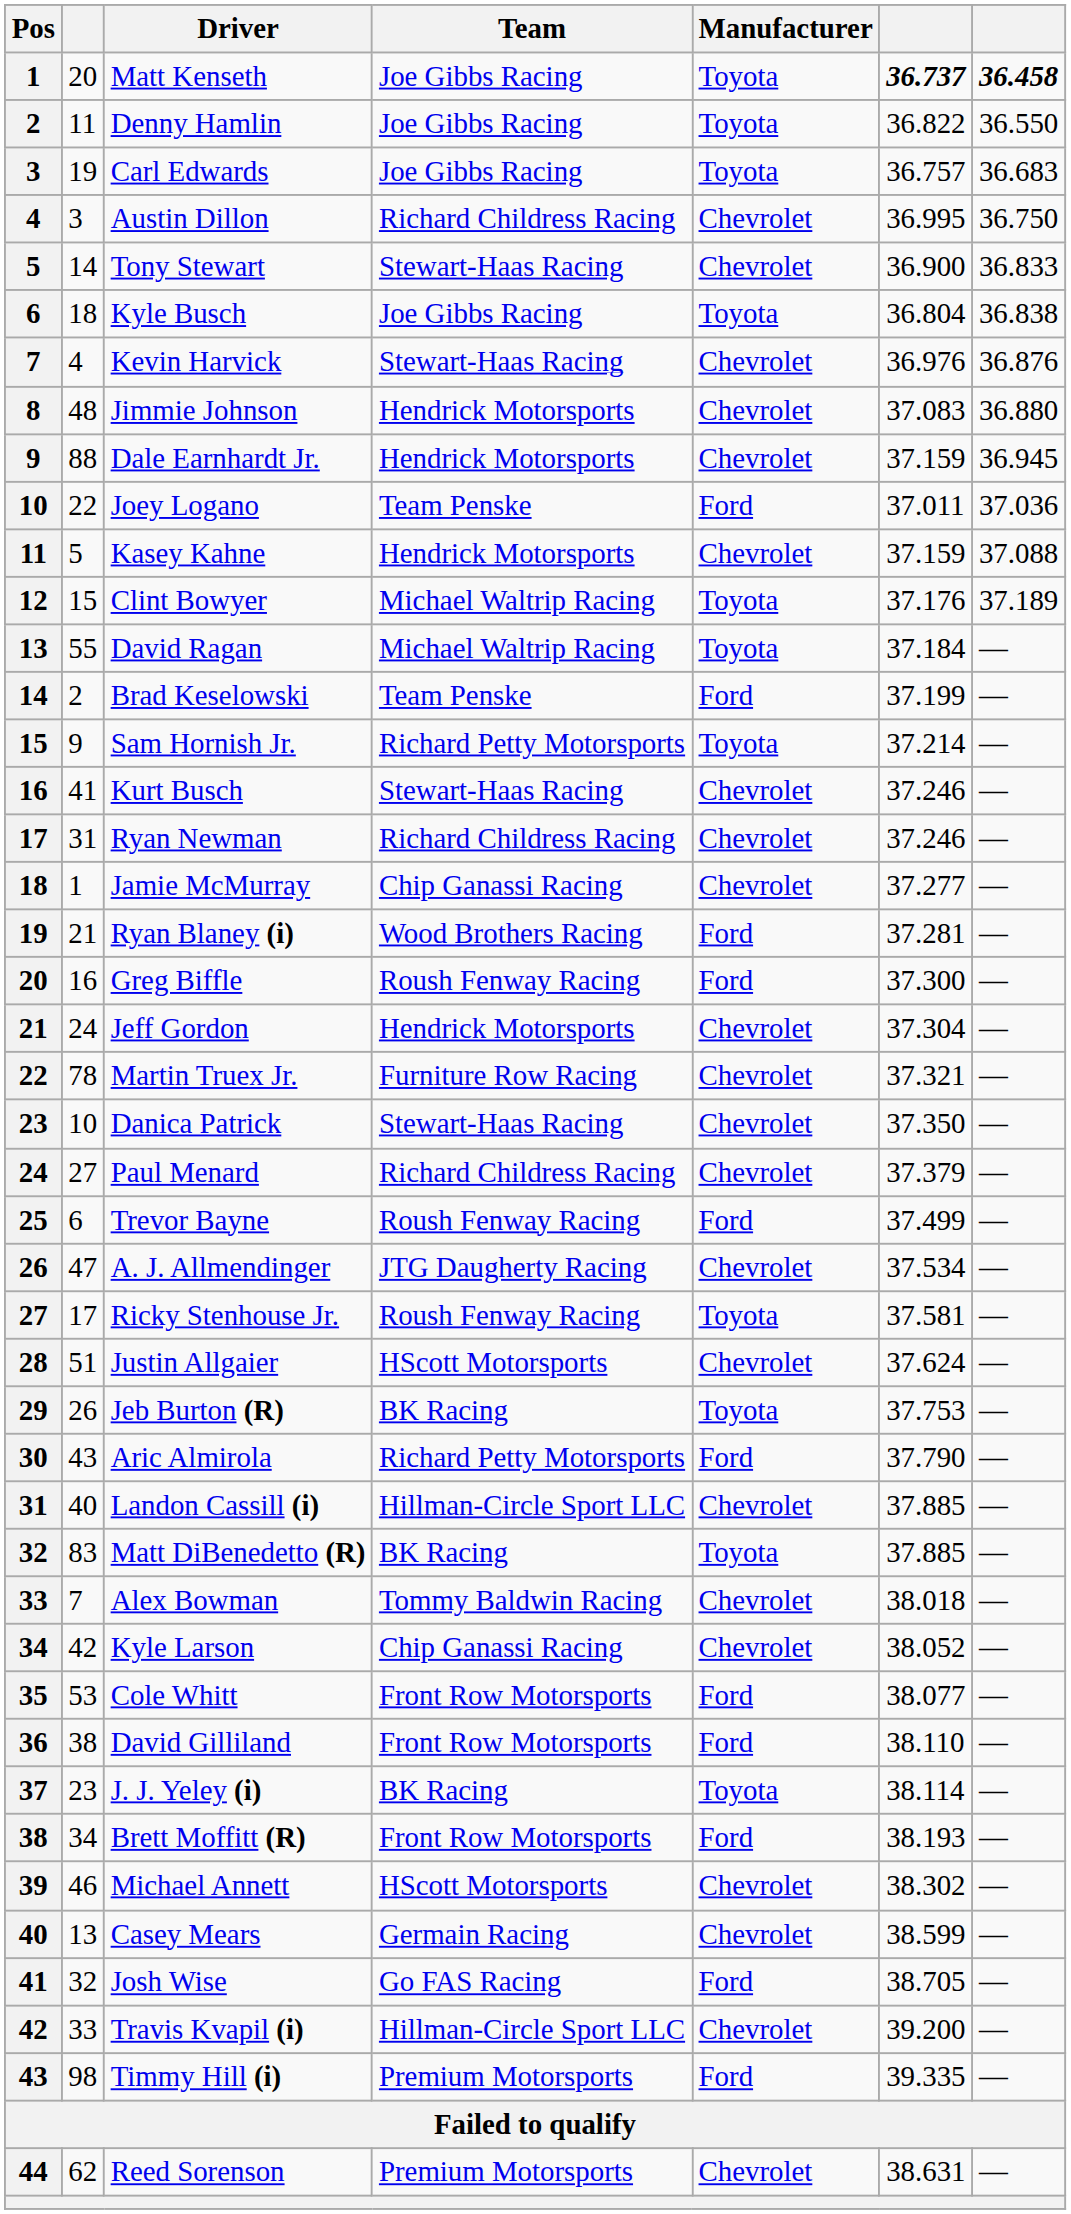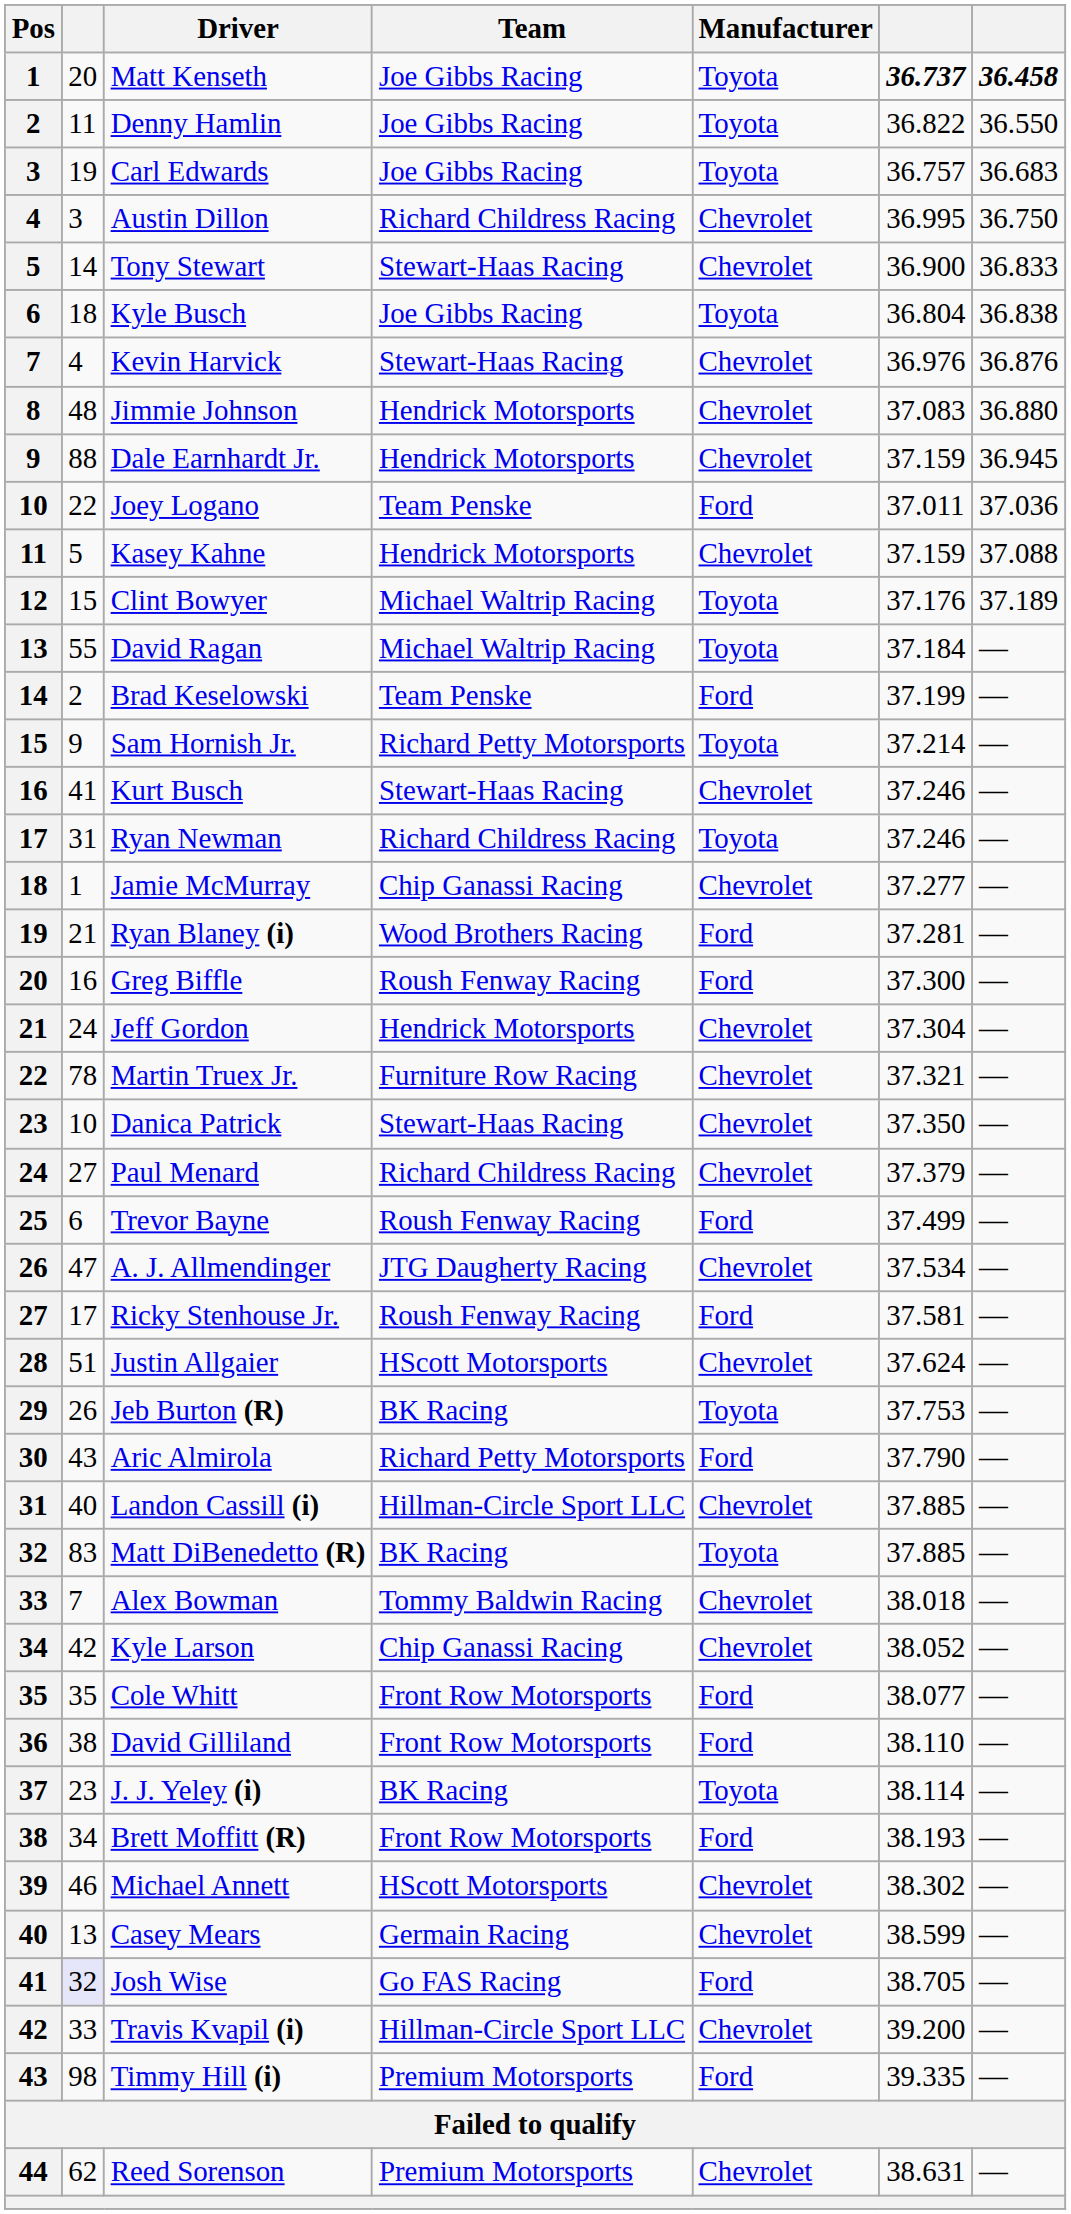 <table class="wikitable" style="font-size:95%">
 <tr>
 <th>Pos</th>
 <th></th>
 <th>Driver</th>
 <th>Team</th>
 <th>Manufacturer</th>
 <th></th>
 <th></th>
 </tr>
 <tr>
 <th>1</th>
 <td>20</td>
 <td><a href='#'>Matt Kenseth</a></td>
 <td><a href='#'>Joe Gibbs Racing</a></td>
 <td><a href='#'>Toyota</a></td>
 <td><strong><em>36.737</em></strong></td>
 <td><strong><em>36.458</em></strong></td>
 </tr>
 <tr>
 <th>2</th>
 <td>11</td>
 <td><a href='#'>Denny Hamlin</a></td>
 <td><a href='#'>Joe Gibbs Racing</a></td>
 <td><a href='#'>Toyota</a></td>
 <td>36.822</td>
 <td>36.550</td>
 </tr>
 <tr>
 <th>3</th>
 <td>19</td>
 <td><a href='#'>Carl Edwards</a></td>
 <td><a href='#'>Joe Gibbs Racing</a></td>
 <td><a href='#'>Toyota</a></td>
 <td>36.757</td>
 <td>36.683</td>
 </tr>
 <tr>
 <th>4</th>
 <td>3</td>
 <td><a href='#'>Austin Dillon</a></td>
 <td><a href='#'>Richard Childress Racing</a></td>
 <td><a href='#'>Chevrolet</a></td>
 <td>36.995</td>
 <td>36.750</td>
 </tr>
 <tr>
 <th>5</th>
 <td>14</td>
 <td><a href='#'>Tony Stewart</a></td>
 <td><a href='#'>Stewart-Haas Racing</a></td>
 <td><a href='#'>Chevrolet</a></td>
 <td>36.900</td>
 <td>36.833</td>
 </tr>
 <tr>
 <th>6</th>
 <td>18</td>
 <td><a href='#'>Kyle Busch</a></td>
 <td><a href='#'>Joe Gibbs Racing</a></td>
 <td><a href='#'>Toyota</a></td>
 <td>36.804</td>
 <td>36.838</td>
 </tr>
 <tr>
 <th>7</th>
 <td>4</td>
 <td><a href='#'>Kevin Harvick</a></td>
 <td><a href='#'>Stewart-Haas Racing</a></td>
 <td><a href='#'>Chevrolet</a></td>
 <td>36.976</td>
 <td>36.876</td>
 </tr>
 <tr>
 <th>8</th>
 <td>48</td>
 <td><a href='#'>Jimmie Johnson</a></td>
 <td><a href='#'>Hendrick Motorsports</a></td>
 <td><a href='#'>Chevrolet</a></td>
 <td>37.083</td>
 <td>36.880</td>
 </tr>
 <tr>
 <th>9</th>
 <td>88</td>
 <td><a href='#'>Dale Earnhardt Jr.</a></td>
 <td><a href='#'>Hendrick Motorsports</a></td>
 <td><a href='#'>Chevrolet</a></td>
 <td>37.159</td>
 <td>36.945</td>
 </tr>
 <tr>
 <th>10</th>
 <td>22</td>
 <td><a href='#'>Joey Logano</a></td>
 <td><a href='#'>Team Penske</a></td>
 <td><a href='#'>Ford</a></td>
 <td>37.011</td>
 <td>37.036</td>
 </tr>
 <tr>
 <th>11</th>
 <td>5</td>
 <td><a href='#'>Kasey Kahne</a></td>
 <td><a href='#'>Hendrick Motorsports</a></td>
 <td><a href='#'>Chevrolet</a></td>
 <td>37.159</td>
 <td>37.088</td>
 </tr>
 <tr>
 <th>12</th>
 <td>15</td>
 <td><a href='#'>Clint Bowyer</a></td>
 <td><a href='#'>Michael Waltrip Racing</a></td>
 <td><a href='#'>Toyota</a></td>
 <td>37.176</td>
 <td>37.189</td>
 </tr>
 <tr>
 <th>13</th>
 <td>55</td>
 <td><a href='#'>David Ragan</a></td>
 <td><a href='#'>Michael Waltrip Racing</a></td>
 <td><a href='#'>Toyota</a></td>
 <td>37.184</td>
 <td>—</td>
 </tr>
 <tr>
 <th>14</th>
 <td>2</td>
 <td><a href='#'>Brad Keselowski</a></td>
 <td><a href='#'>Team Penske</a></td>
 <td><a href='#'>Ford</a></td>
 <td>37.199</td>
 <td>—</td>
 </tr>
 <tr>
 <th>15</th>
 <td>9</td>
 <td><a href='#'>Sam Hornish Jr.</a></td>
 <td><a href='#'>Richard Petty Motorsports</a></td>
 <td><a href='#'>Toyota</a></td>
 <td>37.214</td>
 <td>—</td>
 </tr>
 <tr>
 <th>16</th>
 <td>41</td>
 <td><a href='#'>Kurt Busch</a></td>
 <td><a href='#'>Stewart-Haas Racing</a></td>
 <td><a href='#'>Chevrolet</a></td>
 <td>37.246</td>
 <td>—</td>
 </tr>
 <tr>
 <th>17</th>
 <td>31</td>
 <td><a href='#'>Ryan Newman</a></td>
 <td><a href='#'>Richard Childress Racing</a></td>
-<td><a href='#'>Chevrolet</a></td>
+<td><a href='#'>Toyota</a></td>
 <td>37.246</td>
 <td>—</td>
 </tr>
 <tr>
 <th>18</th>
 <td>1</td>
 <td><a href='#'>Jamie McMurray</a></td>
 <td><a href='#'>Chip Ganassi Racing</a></td>
 <td><a href='#'>Chevrolet</a></td>
 <td>37.277</td>
 <td>—</td>
 </tr>
 <tr>
 <th>19</th>
 <td>21</td>
 <td><a href='#'>Ryan Blaney</a> <strong>(i)</strong></td>
 <td><a href='#'>Wood Brothers Racing</a></td>
 <td><a href='#'>Ford</a></td>
 <td>37.281</td>
 <td>—</td>
 </tr>
 <tr>
 <th>20</th>
 <td>16</td>
 <td><a href='#'>Greg Biffle</a></td>
 <td><a href='#'>Roush Fenway Racing</a></td>
 <td><a href='#'>Ford</a></td>
 <td>37.300</td>
 <td>—</td>
 </tr>
 <tr>
 <th>21</th>
 <td>24</td>
 <td><a href='#'>Jeff Gordon</a></td>
 <td><a href='#'>Hendrick Motorsports</a></td>
 <td><a href='#'>Chevrolet</a></td>
 <td>37.304</td>
 <td>—</td>
 </tr>
 <tr>
 <th>22</th>
 <td>78</td>
 <td><a href='#'>Martin Truex Jr.</a></td>
 <td><a href='#'>Furniture Row Racing</a></td>
 <td><a href='#'>Chevrolet</a></td>
 <td>37.321</td>
 <td>—</td>
 </tr>
 <tr>
 <th>23</th>
 <td>10</td>
 <td><a href='#'>Danica Patrick</a></td>
 <td><a href='#'>Stewart-Haas Racing</a></td>
 <td><a href='#'>Chevrolet</a></td>
 <td>37.350</td>
 <td>—</td>
 </tr>
 <tr>
 <th>24</th>
 <td>27</td>
 <td><a href='#'>Paul Menard</a></td>
 <td><a href='#'>Richard Childress Racing</a></td>
 <td><a href='#'>Chevrolet</a></td>
 <td>37.379</td>
 <td>—</td>
 </tr>
 <tr>
 <th>25</th>
 <td>6</td>
 <td><a href='#'>Trevor Bayne</a></td>
 <td><a href='#'>Roush Fenway Racing</a></td>
 <td><a href='#'>Ford</a></td>
 <td>37.499</td>
 <td>—</td>
 </tr>
 <tr>
 <th>26</th>
 <td>47</td>
 <td><a href='#'>A. J. Allmendinger</a></td>
 <td><a href='#'>JTG Daugherty Racing</a></td>
 <td><a href='#'>Chevrolet</a></td>
 <td>37.534</td>
 <td>—</td>
 </tr>
 <tr>
 <th>27</th>
 <td>17</td>
 <td><a href='#'>Ricky Stenhouse Jr.</a></td>
 <td><a href='#'>Roush Fenway Racing</a></td>
-<td><a href='#'>Toyota</a></td>
+<td><a href='#'>Ford</a></td>
 <td>37.581</td>
 <td>—</td>
 </tr>
 <tr>
 <th>28</th>
 <td>51</td>
 <td><a href='#'>Justin Allgaier</a></td>
 <td><a href='#'>HScott Motorsports</a></td>
 <td><a href='#'>Chevrolet</a></td>
 <td>37.624</td>
 <td>—</td>
 </tr>
 <tr>
 <th>29</th>
 <td>26</td>
 <td><a href='#'>Jeb Burton</a> <strong>(R)</strong></td>
 <td><a href='#'>BK Racing</a></td>
 <td><a href='#'>Toyota</a></td>
 <td>37.753</td>
 <td>—</td>
 </tr>
 <tr>
 <th>30</th>
 <td>43</td>
 <td><a href='#'>Aric Almirola</a></td>
 <td><a href='#'>Richard Petty Motorsports</a></td>
 <td><a href='#'>Ford</a></td>
 <td>37.790</td>
 <td>—</td>
 </tr>
 <tr>
 <th>31</th>
 <td>40</td>
 <td><a href='#'>Landon Cassill</a> <strong>(i)</strong></td>
 <td><a href='#'>Hillman-Circle Sport LLC</a></td>
 <td><a href='#'>Chevrolet</a></td>
 <td>37.885</td>
 <td>—</td>
 </tr>
 <tr>
 <th>32</th>
 <td>83</td>
 <td><a href='#'>Matt DiBenedetto</a> <strong>(R)</strong></td>
 <td><a href='#'>BK Racing</a></td>
 <td><a href='#'>Toyota</a></td>
 <td>37.885</td>
 <td>—</td>
 </tr>
 <tr>
 <th>33</th>
 <td>7</td>
 <td><a href='#'>Alex Bowman</a></td>
 <td><a href='#'>Tommy Baldwin Racing</a></td>
 <td><a href='#'>Chevrolet</a></td>
 <td>38.018</td>
 <td>—</td>
 </tr>
 <tr>
 <th>34</th>
 <td>42</td>
 <td><a href='#'>Kyle Larson</a></td>
 <td><a href='#'>Chip Ganassi Racing</a></td>
 <td><a href='#'>Chevrolet</a></td>
 <td>38.052</td>
 <td>—</td>
 </tr>
 <tr>
 <th>35</th>
-<td>53</td>
+<td>35</td>
 <td><a href='#'>Cole Whitt</a></td>
 <td><a href='#'>Front Row Motorsports</a></td>
 <td><a href='#'>Ford</a></td>
 <td>38.077</td>
 <td>—</td>
 </tr>
 <tr>
 <th>36</th>
 <td>38</td>
 <td><a href='#'>David Gilliland</a></td>
 <td><a href='#'>Front Row Motorsports</a></td>
 <td><a href='#'>Ford</a></td>
 <td>38.110</td>
 <td>—</td>
 </tr>
 <tr>
 <th>37</th>
 <td>23</td>
 <td><a href='#'>J. J. Yeley</a> <strong>(i)</strong></td>
 <td><a href='#'>BK Racing</a></td>
 <td><a href='#'>Toyota</a></td>
 <td>38.114</td>
 <td>—</td>
 </tr>
 <tr>
 <th>38</th>
 <td>34</td>
 <td><a href='#'>Brett Moffitt</a> <strong>(R)</strong></td>
 <td><a href='#'>Front Row Motorsports</a></td>
 <td><a href='#'>Ford</a></td>
 <td>38.193</td>
 <td>—</td>
 </tr>
 <tr>
 <th>39</th>
 <td>46</td>
 <td><a href='#'>Michael Annett</a></td>
 <td><a href='#'>HScott Motorsports</a></td>
 <td><a href='#'>Chevrolet</a></td>
 <td>38.302</td>
 <td>—</td>
 </tr>
 <tr>
 <th>40</th>
 <td>13</td>
 <td><a href='#'>Casey Mears</a></td>
 <td><a href='#'>Germain Racing</a></td>
 <td><a href='#'>Chevrolet</a></td>
 <td>38.599</td>
 <td>—</td>
 </tr>
 <tr>
 <th>41</th>
-<td>32</td>
+<td style="background: lavender;">32</td>
 <td><a href='#'>Josh Wise</a></td>
 <td><a href='#'>Go FAS Racing</a></td>
 <td><a href='#'>Ford</a></td>
 <td>38.705</td>
 <td>—</td>
 </tr>
 <tr>
 <th>42</th>
 <td>33</td>
 <td><a href='#'>Travis Kvapil</a> <strong>(i)</strong></td>
 <td><a href='#'>Hillman-Circle Sport LLC</a></td>
 <td><a href='#'>Chevrolet</a></td>
 <td>39.200</td>
 <td>—</td>
 </tr>
 <tr>
 <th>43</th>
 <td>98</td>
 <td><a href='#'>Timmy Hill</a> <strong>(i)</strong></td>
 <td><a href='#'>Premium Motorsports</a></td>
 <td><a href='#'>Ford</a></td>
 <td>39.335</td>
 <td>—</td>
 </tr>
 <tr>
 <th colspan="7">Failed to qualify</th>
 </tr>
 <tr>
 <th>44</th>
 <td>62</td>
 <td><a href='#'>Reed Sorenson</a></td>
 <td><a href='#'>Premium Motorsports</a></td>
 <td><a href='#'>Chevrolet</a></td>
 <td>38.631</td>
 <td>—</td>
 </tr>
 <tr>
 <th colspan="7"></th>
 </tr>
 </table>
